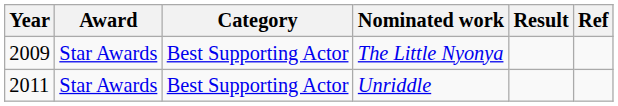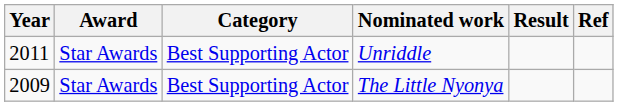 <table class="wikitable sortable">
 <tr>
 <th>Year</th>
 <th>Award</th>
 <th>Category</th>
 <th>Nominated work</th>
 <th>Result</th>
 <th>Ref</th>
 </tr>
 <tr>
+<td>2011</td>
+<td><a href='#'>Star Awards</a></td>
+<td><a href='#'>Best Supporting Actor</a></td>
+<td><em><a href='#'>Unriddle</a></em> </td>
+<td></td>
+<td></td>
+</tr>
+<tr>
 <td>2009</td>
 <td><a href='#'>Star Awards</a></td>
 <td><a href='#'>Best Supporting Actor</a></td>
 <td><em><a href='#'>The Little Nyonya</a></em> </td>
 <td></td>
 <td></td>
 </tr>
-<tr>
-<td>2011</td>
-<td><a href='#'>Star Awards</a></td>
-<td><a href='#'>Best Supporting Actor</a></td>
-<td><em><a href='#'>Unriddle</a></em> </td>
-<td></td>
-<td></td>
-</tr>
 </table>
